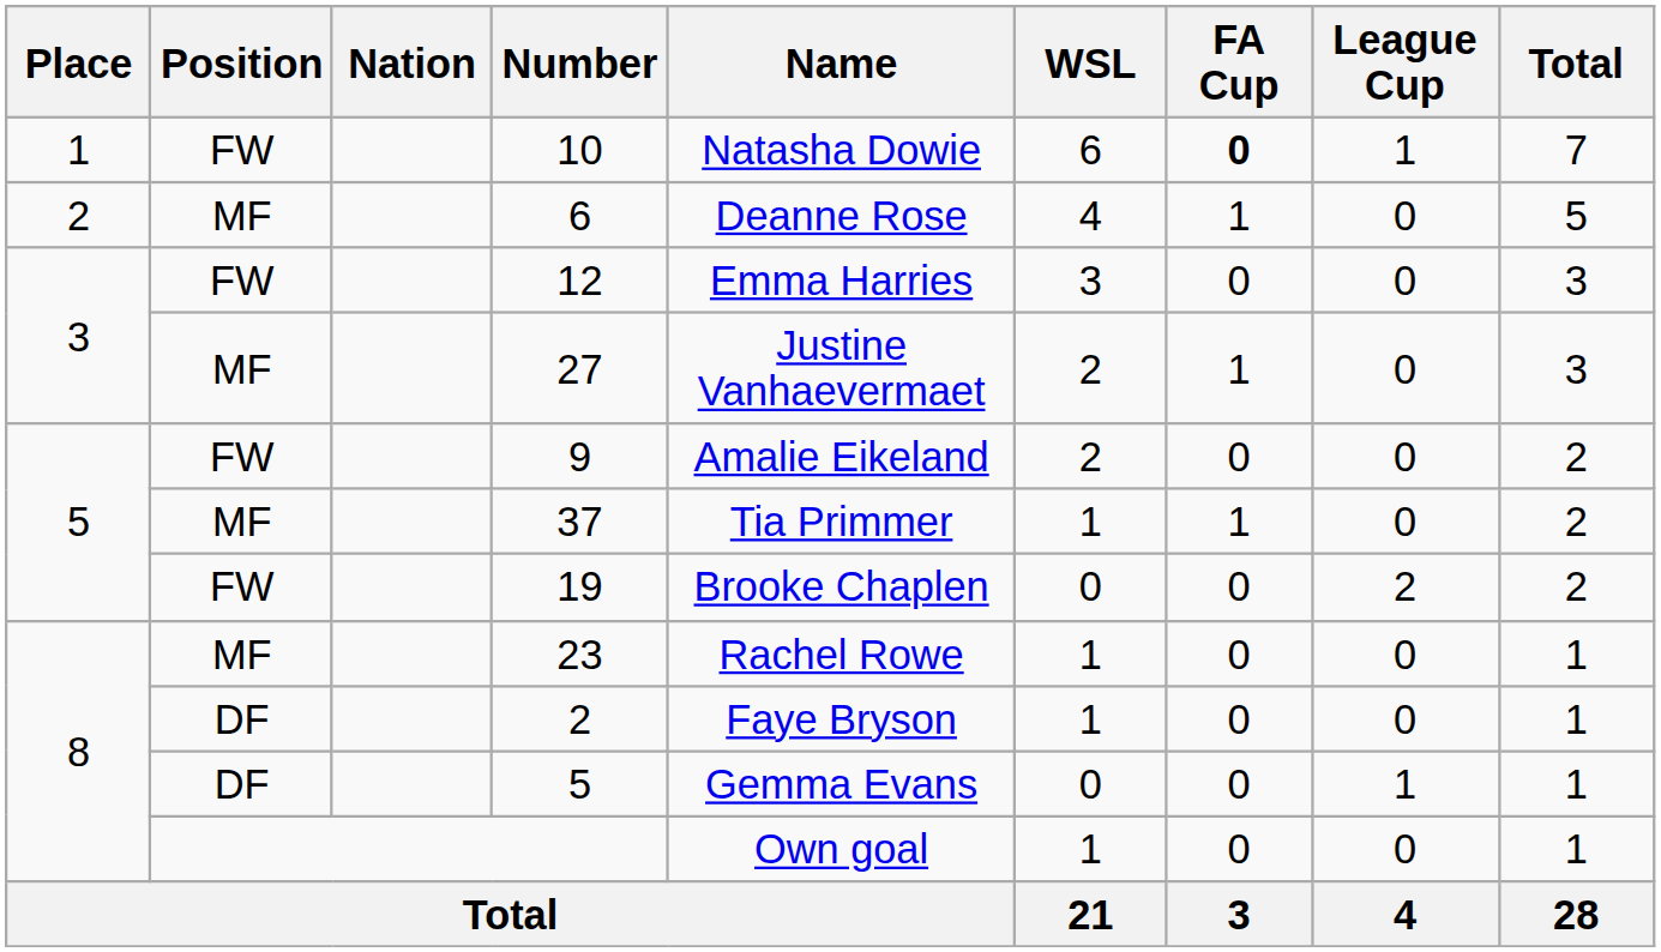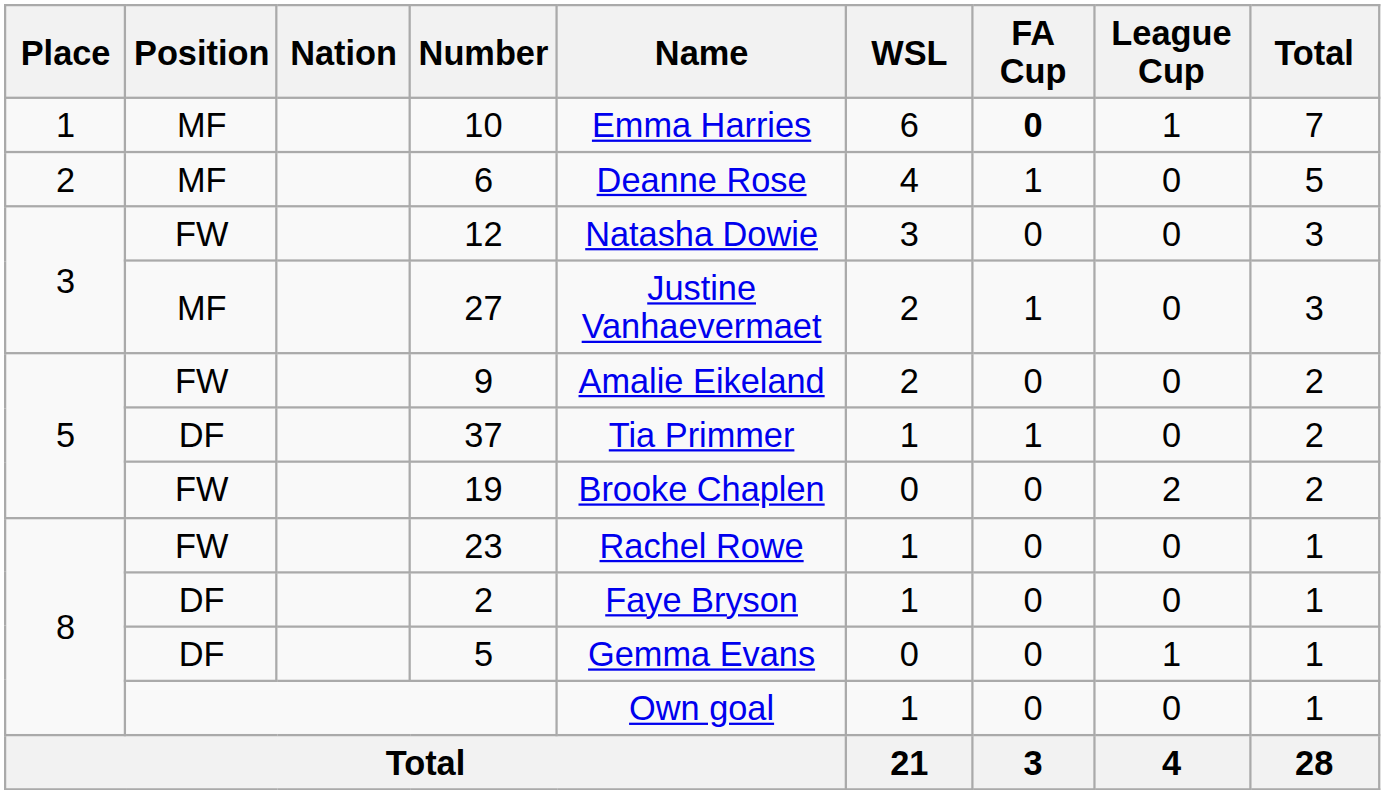 <table class="wikitable" style="font-size: 95%; text-align: center;">
 <tr>
 <th width=60>Place</th>
 <th width=60>Position</th>
 <th width=60>Nation</th>
 <th width=60>Number</th>
 <th width=150>Name</th>
 <th width=80>WSL</th>
 <th width=80>FA Cup</th>
 <th width=80>League Cup</th>
 <th width=80>Total</th>
 </tr>
 <tr>
 <td>1</td>
-<td>FW</td>
+<td>MF</td>
 <td></td>
 <td>10</td>
-<td><a href='#'>Natasha Dowie</a></td>
+<td><a href='#'>Emma Harries</a></td>
 <td>6</td>
 <td><strong>0</strong></td>
 <td>1</td>
 <td>7</td>
 </tr>
 <tr>
 <td>2</td>
 <td>MF</td>
 <td></td>
 <td>6</td>
 <td><a href='#'>Deanne Rose</a></td>
 <td>4</td>
 <td>1</td>
 <td>0</td>
 <td>5</td>
 </tr>
 <tr>
 <td rowspan="2">3</td>
 <td>FW</td>
 <td></td>
 <td>12</td>
-<td><a href='#'>Emma Harries</a></td>
+<td><a href='#'>Natasha Dowie</a></td>
 <td>3</td>
 <td>0</td>
 <td>0</td>
 <td>3</td>
 </tr>
 <tr>
 <td>MF</td>
 <td></td>
 <td>27</td>
 <td><a href='#'>Justine Vanhaevermaet</a></td>
 <td>2</td>
 <td>1</td>
 <td>0</td>
 <td>3</td>
 </tr>
 <tr>
 <td rowspan="3">5</td>
 <td>FW</td>
 <td></td>
 <td>9</td>
 <td><a href='#'>Amalie Eikeland</a></td>
 <td>2</td>
 <td>0</td>
 <td>0</td>
 <td>2</td>
 </tr>
 <tr>
-<td>MF</td>
+<td>DF</td>
 <td></td>
 <td>37</td>
 <td><a href='#'>Tia Primmer</a></td>
 <td>1</td>
 <td>1</td>
 <td>0</td>
 <td>2</td>
 </tr>
 <tr>
 <td>FW</td>
 <td></td>
 <td>19</td>
 <td><a href='#'>Brooke Chaplen</a></td>
 <td>0</td>
 <td>0</td>
 <td>2</td>
 <td>2</td>
 </tr>
 <tr>
 <td rowspan="4">8</td>
-<td>MF</td>
+<td>FW</td>
 <td></td>
 <td>23</td>
 <td><a href='#'>Rachel Rowe</a></td>
 <td>1</td>
 <td>0</td>
 <td>0</td>
 <td>1</td>
 </tr>
 <tr>
 <td>DF</td>
 <td></td>
 <td>2</td>
 <td><a href='#'>Faye Bryson</a></td>
 <td>1</td>
 <td>0</td>
 <td>0</td>
 <td>1</td>
 </tr>
 <tr>
 <td>DF</td>
 <td></td>
 <td>5</td>
 <td><a href='#'>Gemma Evans</a></td>
 <td>0</td>
 <td>0</td>
 <td>1</td>
 <td>1</td>
 </tr>
 <tr>
 <td colspan="3"></td>
 <td><a href='#'>Own goal</a></td>
 <td>1</td>
 <td>0</td>
 <td>0</td>
 <td>1</td>
 </tr>
 <tr>
 <th colspan=5>Total</th>
 <th>21</th>
 <th>3</th>
 <th>4</th>
 <th>28</th>
 </tr>
 </table>
